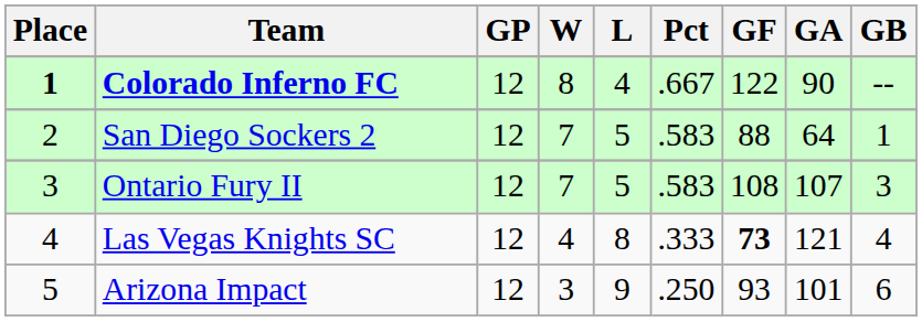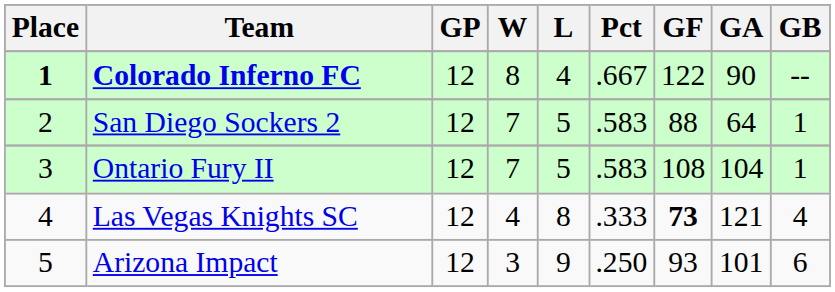 <table class="wikitable" style="text-align: center;">
 <tr>
 <th>Place</th>
 <th width="180">Team</th>
 <th width="20">GP</th>
 <th width="20">W</th>
 <th width="20">L</th>
 <th width="20">Pct</th>
 <th width="20">GF</th>
 <th width="20">GA</th>
 <th width="25">GB</th>
 </tr>
 <tr>
 </tr>
 <tr style="background-color:#ccffcc;">
 <td><strong>1</strong></td>
 <td align=left><strong><a href='#'>Colorado Inferno FC</a></strong></td>
 <td>12</td>
 <td>8</td>
 <td>4</td>
 <td>.667</td>
 <td>122</td>
 <td>90</td>
 <td>--</td>
 </tr>
 <tr>
 </tr>
 <tr style="background-color:#ccffcc;">
 <td>2</td>
 <td align=left><a href='#'>San Diego Sockers 2</a></td>
 <td>12</td>
 <td>7</td>
 <td>5</td>
 <td>.583</td>
 <td>88</td>
 <td>64</td>
 <td>1</td>
 </tr>
 <tr>
 </tr>
 <tr style="background-color:#ccffcc;">
 <td>3</td>
 <td align=left><a href='#'>Ontario Fury II</a></td>
 <td>12</td>
 <td>7</td>
 <td>5</td>
 <td>.583</td>
 <td>108</td>
-<td>107</td>
-<td>3</td>
+<td>104</td>
+<td>1</td>
 </tr>
 <tr>
 <td>4</td>
 <td align=left><a href='#'>Las Vegas Knights SC</a></td>
 <td>12</td>
 <td>4</td>
 <td>8</td>
 <td>.333</td>
 <td><strong>73</strong></td>
 <td>121</td>
 <td>4</td>
 </tr>
 <tr>
 <td>5</td>
 <td align=left><a href='#'>Arizona Impact</a></td>
 <td>12</td>
 <td>3</td>
 <td>9</td>
 <td>.250</td>
 <td>93</td>
 <td>101</td>
 <td>6</td>
 </tr>
 </table>
